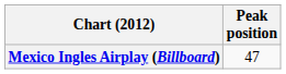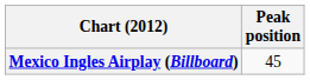 <table class="wikitable sortable plainrowheaders" style="text-align:center;">
 <tr>
 <th scope="col">Chart (2012)</th>
 <th scope="col">Peak<br>position</th>
 </tr>
 <tr>
 <th scope="row"><a href='#'>Mexico Ingles Airplay</a> (<em><a href='#'>Billboard</a></em>)</th>
-<td>47</td>
+<td>45</td>
 </tr>
 </table>
